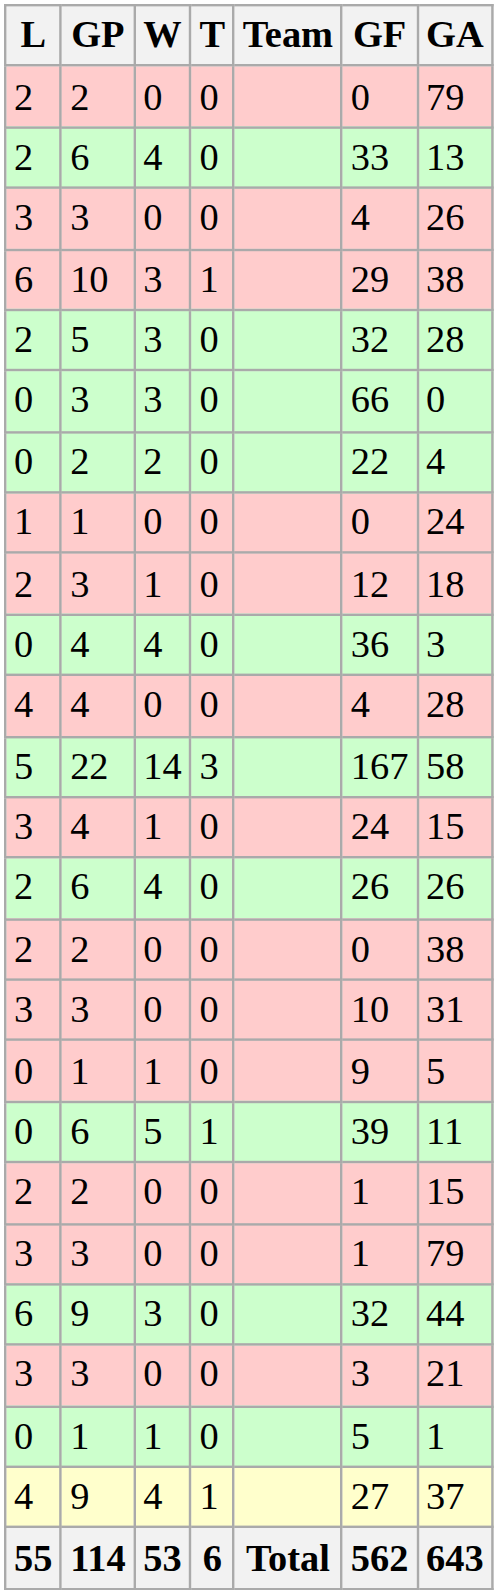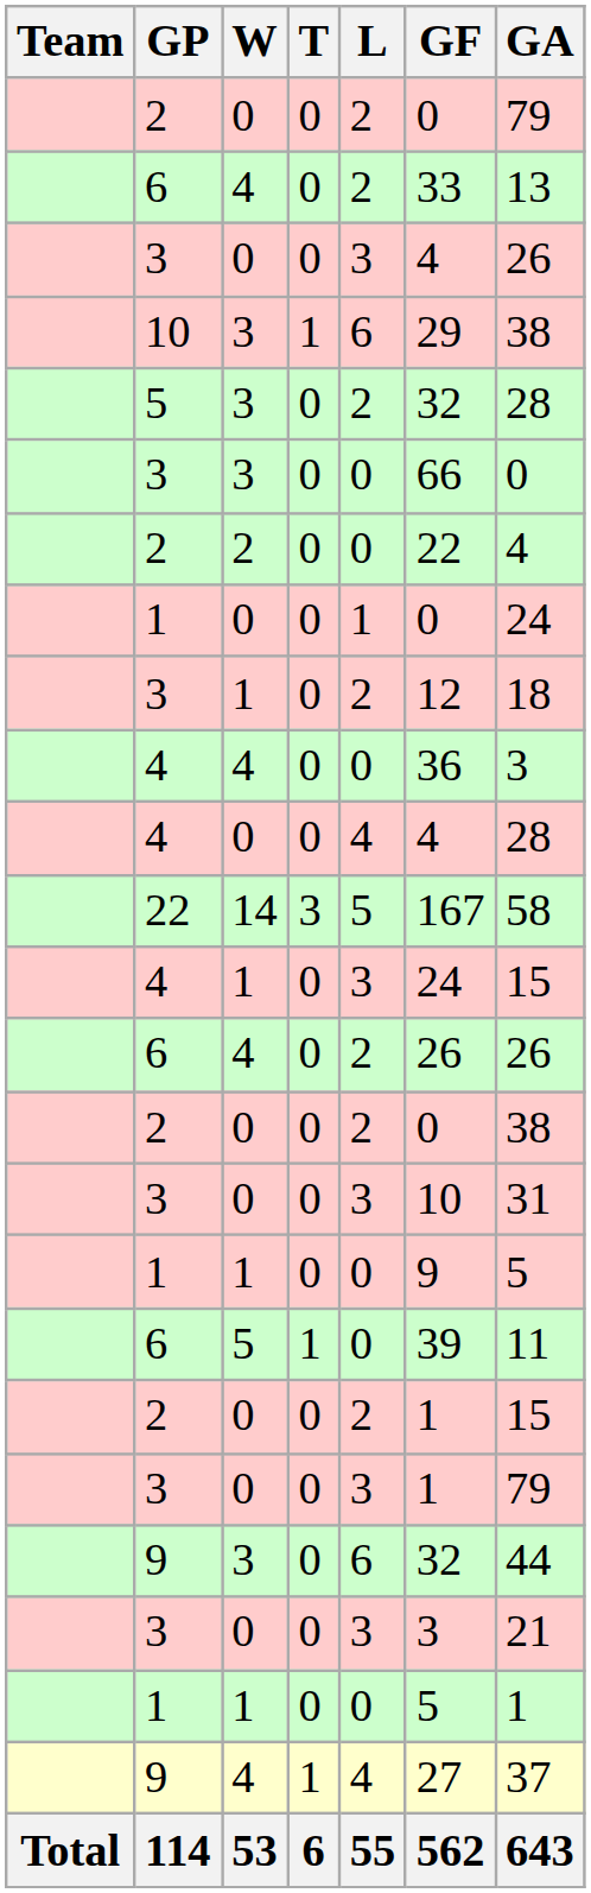 <table class="wikitable">
 <tr>
-<th>L</th>
+<th>Team</th>
 <th>GP</th>
 <th>W</th>
 <th>T</th>
-<th>Team</th>
+<th>L</th>
 <th>GF</th>
 <th>GA</th>
 </tr>
 <tr bgcolor=#FFCCCC>
+<td></td>
+<td>2</td>
+<td>0</td>
+<td>0</td>
+<td>2</td>
+<td>0</td>
+<td>79</td>
+</tr>
+<tr bgcolor=#CCFFCC>
+<td></td>
+<td>6</td>
+<td>4</td>
+<td>0</td>
+<td>2</td>
+<td>33</td>
+<td>13</td>
+</tr>
+<tr bgcolor=#FFCCCC>
+<td></td>
+<td>3</td>
+<td>0</td>
+<td>0</td>
+<td>3</td>
+<td>4</td>
+<td>26</td>
+</tr>
+<tr bgcolor=#FFCCCC>
+<td></td>
+<td>10</td>
+<td>3</td>
+<td>1</td>
+<td>6</td>
+<td>29</td>
+<td>38</td>
+</tr>
+<tr bgcolor=#CCFFCC>
+<td></td>
+<td>5</td>
+<td>3</td>
+<td>0</td>
+<td>2</td>
+<td>32</td>
+<td>28</td>
+</tr>
+<tr bgcolor=#CCFFCC>
+<td></td>
+<td>3</td>
+<td>3</td>
+<td>0</td>
+<td>0</td>
+<td>66</td>
+<td>0</td>
+</tr>
+<tr bgcolor=#CCFFCC>
+<td></td>
 <td>2</td>
 <td>2</td>
 <td>0</td>
 <td>0</td>
-<td></td>
-<td>0</td>
-<td>79</td>
-</tr>
-<tr bgcolor=#CCFFCC>
-<td>2</td>
-<td>6</td>
-<td>4</td>
-<td>0</td>
-<td></td>
-<td>33</td>
-<td>13</td>
-</tr>
-<tr bgcolor=#FFCCCC>
-<td>3</td>
-<td>3</td>
-<td>0</td>
-<td>0</td>
-<td></td>
-<td>4</td>
-<td>26</td>
-</tr>
-<tr bgcolor=#FFCCCC>
-<td>6</td>
-<td>10</td>
-<td>3</td>
-<td>1</td>
-<td></td>
-<td>29</td>
-<td>38</td>
-</tr>
-<tr bgcolor=#CCFFCC>
-<td>2</td>
-<td>5</td>
-<td>3</td>
-<td>0</td>
-<td></td>
-<td>32</td>
-<td>28</td>
-</tr>
-<tr bgcolor=#CCFFCC>
-<td>0</td>
-<td>3</td>
-<td>3</td>
-<td>0</td>
-<td></td>
-<td>66</td>
-<td>0</td>
-</tr>
-<tr bgcolor=#CCFFCC>
-<td>0</td>
-<td>2</td>
-<td>2</td>
-<td>0</td>
-<td></td>
 <td>22</td>
 <td>4</td>
 </tr>
 <tr bgcolor=#FFCCCC>
+<td></td>
+<td>1</td>
+<td>0</td>
+<td>0</td>
+<td>1</td>
+<td>0</td>
+<td>24</td>
+</tr>
+<tr bgcolor=#FFCCCC>
+<td></td>
+<td>3</td>
+<td>1</td>
+<td>0</td>
+<td>2</td>
+<td>12</td>
+<td>18</td>
+</tr>
+<tr bgcolor=#CCFFCC>
+<td></td>
+<td>4</td>
+<td>4</td>
+<td>0</td>
+<td>0</td>
+<td>36</td>
+<td>3</td>
+</tr>
+<tr bgcolor=#FFCCCC>
+<td></td>
+<td>4</td>
+<td>0</td>
+<td>0</td>
+<td>4</td>
+<td>4</td>
+<td>28</td>
+</tr>
+<tr bgcolor=#CCFFCC>
+<td></td>
+<td>22</td>
+<td>14</td>
+<td>3</td>
+<td>5</td>
+<td>167</td>
+<td>58</td>
+</tr>
+<tr bgcolor=#FFCCCC>
+<td></td>
+<td>4</td>
+<td>1</td>
+<td>0</td>
+<td>3</td>
+<td>24</td>
+<td>15</td>
+</tr>
+<tr bgcolor=#CCFFCC>
+<td></td>
+<td>6</td>
+<td>4</td>
+<td>0</td>
+<td>2</td>
+<td>26</td>
+<td>26</td>
+</tr>
+<tr bgcolor=#FFCCCC>
+<td></td>
+<td>2</td>
+<td>0</td>
+<td>0</td>
+<td>2</td>
+<td>0</td>
+<td>38</td>
+</tr>
+<tr bgcolor=#FFCCCC>
+<td></td>
+<td>3</td>
+<td>0</td>
+<td>0</td>
+<td>3</td>
+<td>10</td>
+<td>31</td>
+</tr>
+<tr bgcolor=#FFCCCC>
+<td></td>
 <td>1</td>
 <td>1</td>
 <td>0</td>
 <td>0</td>
-<td></td>
-<td>0</td>
-<td>24</td>
-</tr>
-<tr bgcolor=#FFCCCC>
-<td>2</td>
-<td>3</td>
-<td>1</td>
-<td>0</td>
-<td></td>
-<td>12</td>
-<td>18</td>
-</tr>
-<tr bgcolor=#CCFFCC>
-<td>0</td>
-<td>4</td>
-<td>4</td>
-<td>0</td>
-<td></td>
-<td>36</td>
-<td>3</td>
-</tr>
-<tr bgcolor=#FFCCCC>
-<td>4</td>
-<td>4</td>
-<td>0</td>
-<td>0</td>
-<td></td>
-<td>4</td>
-<td>28</td>
-</tr>
-<tr bgcolor=#CCFFCC>
-<td>5</td>
-<td>22</td>
-<td>14</td>
-<td>3</td>
-<td></td>
-<td>167</td>
-<td>58</td>
-</tr>
-<tr bgcolor=#FFCCCC>
-<td>3</td>
-<td>4</td>
-<td>1</td>
-<td>0</td>
-<td></td>
-<td>24</td>
-<td>15</td>
-</tr>
-<tr bgcolor=#CCFFCC>
-<td>2</td>
-<td>6</td>
-<td>4</td>
-<td>0</td>
-<td></td>
-<td>26</td>
-<td>26</td>
-</tr>
-<tr bgcolor=#FFCCCC>
-<td>2</td>
-<td>2</td>
-<td>0</td>
-<td>0</td>
-<td></td>
-<td>0</td>
-<td>38</td>
-</tr>
-<tr bgcolor=#FFCCCC>
-<td>3</td>
-<td>3</td>
-<td>0</td>
-<td>0</td>
-<td></td>
-<td>10</td>
-<td>31</td>
-</tr>
-<tr bgcolor=#FFCCCC>
-<td>0</td>
-<td>1</td>
-<td>1</td>
-<td>0</td>
-<td></td>
 <td>9</td>
 <td>5</td>
 </tr>
 <tr bgcolor=#CCFFCC>
-<td>0</td>
+<td></td>
 <td>6</td>
 <td>5</td>
 <td>1</td>
-<td></td>
+<td>0</td>
 <td>39</td>
 <td>11</td>
 </tr>
 <tr bgcolor=#FFCCCC>
-<td>2</td>
+<td></td>
 <td>2</td>
 <td>0</td>
 <td>0</td>
-<td></td>
+<td>2</td>
 <td>1</td>
 <td>15</td>
 </tr>
 <tr bgcolor=#FFCCCC>
-<td>3</td>
+<td></td>
 <td>3</td>
 <td>0</td>
 <td>0</td>
-<td></td>
+<td>3</td>
 <td>1</td>
 <td>79</td>
 </tr>
 <tr bgcolor=#CCFFCC>
-<td>6</td>
+<td></td>
 <td>9</td>
 <td>3</td>
 <td>0</td>
-<td></td>
+<td>6</td>
 <td>32</td>
 <td>44</td>
 </tr>
 <tr bgcolor=#FFCCCC>
-<td>3</td>
+<td></td>
 <td>3</td>
 <td>0</td>
 <td>0</td>
-<td></td>
+<td>3</td>
 <td>3</td>
 <td>21</td>
 </tr>
 <tr bgcolor=#CCFFCC>
-<td>0</td>
+<td></td>
 <td>1</td>
 <td>1</td>
 <td>0</td>
-<td></td>
+<td>0</td>
 <td>5</td>
 <td>1</td>
 </tr>
 <tr bgcolor=#FFFFCC>
-<td>4</td>
+<td></td>
 <td>9</td>
 <td>4</td>
 <td>1</td>
-<td></td>
+<td>4</td>
 <td>27</td>
 <td>37</td>
 </tr>
 <tr class="sortbottom">
-<th>55</th>
+<th>Total</th>
 <th>114</th>
 <th>53</th>
 <th>6</th>
-<th>Total</th>
+<th>55</th>
 <th>562</th>
 <th>643</th>
 </tr>
 </table>
